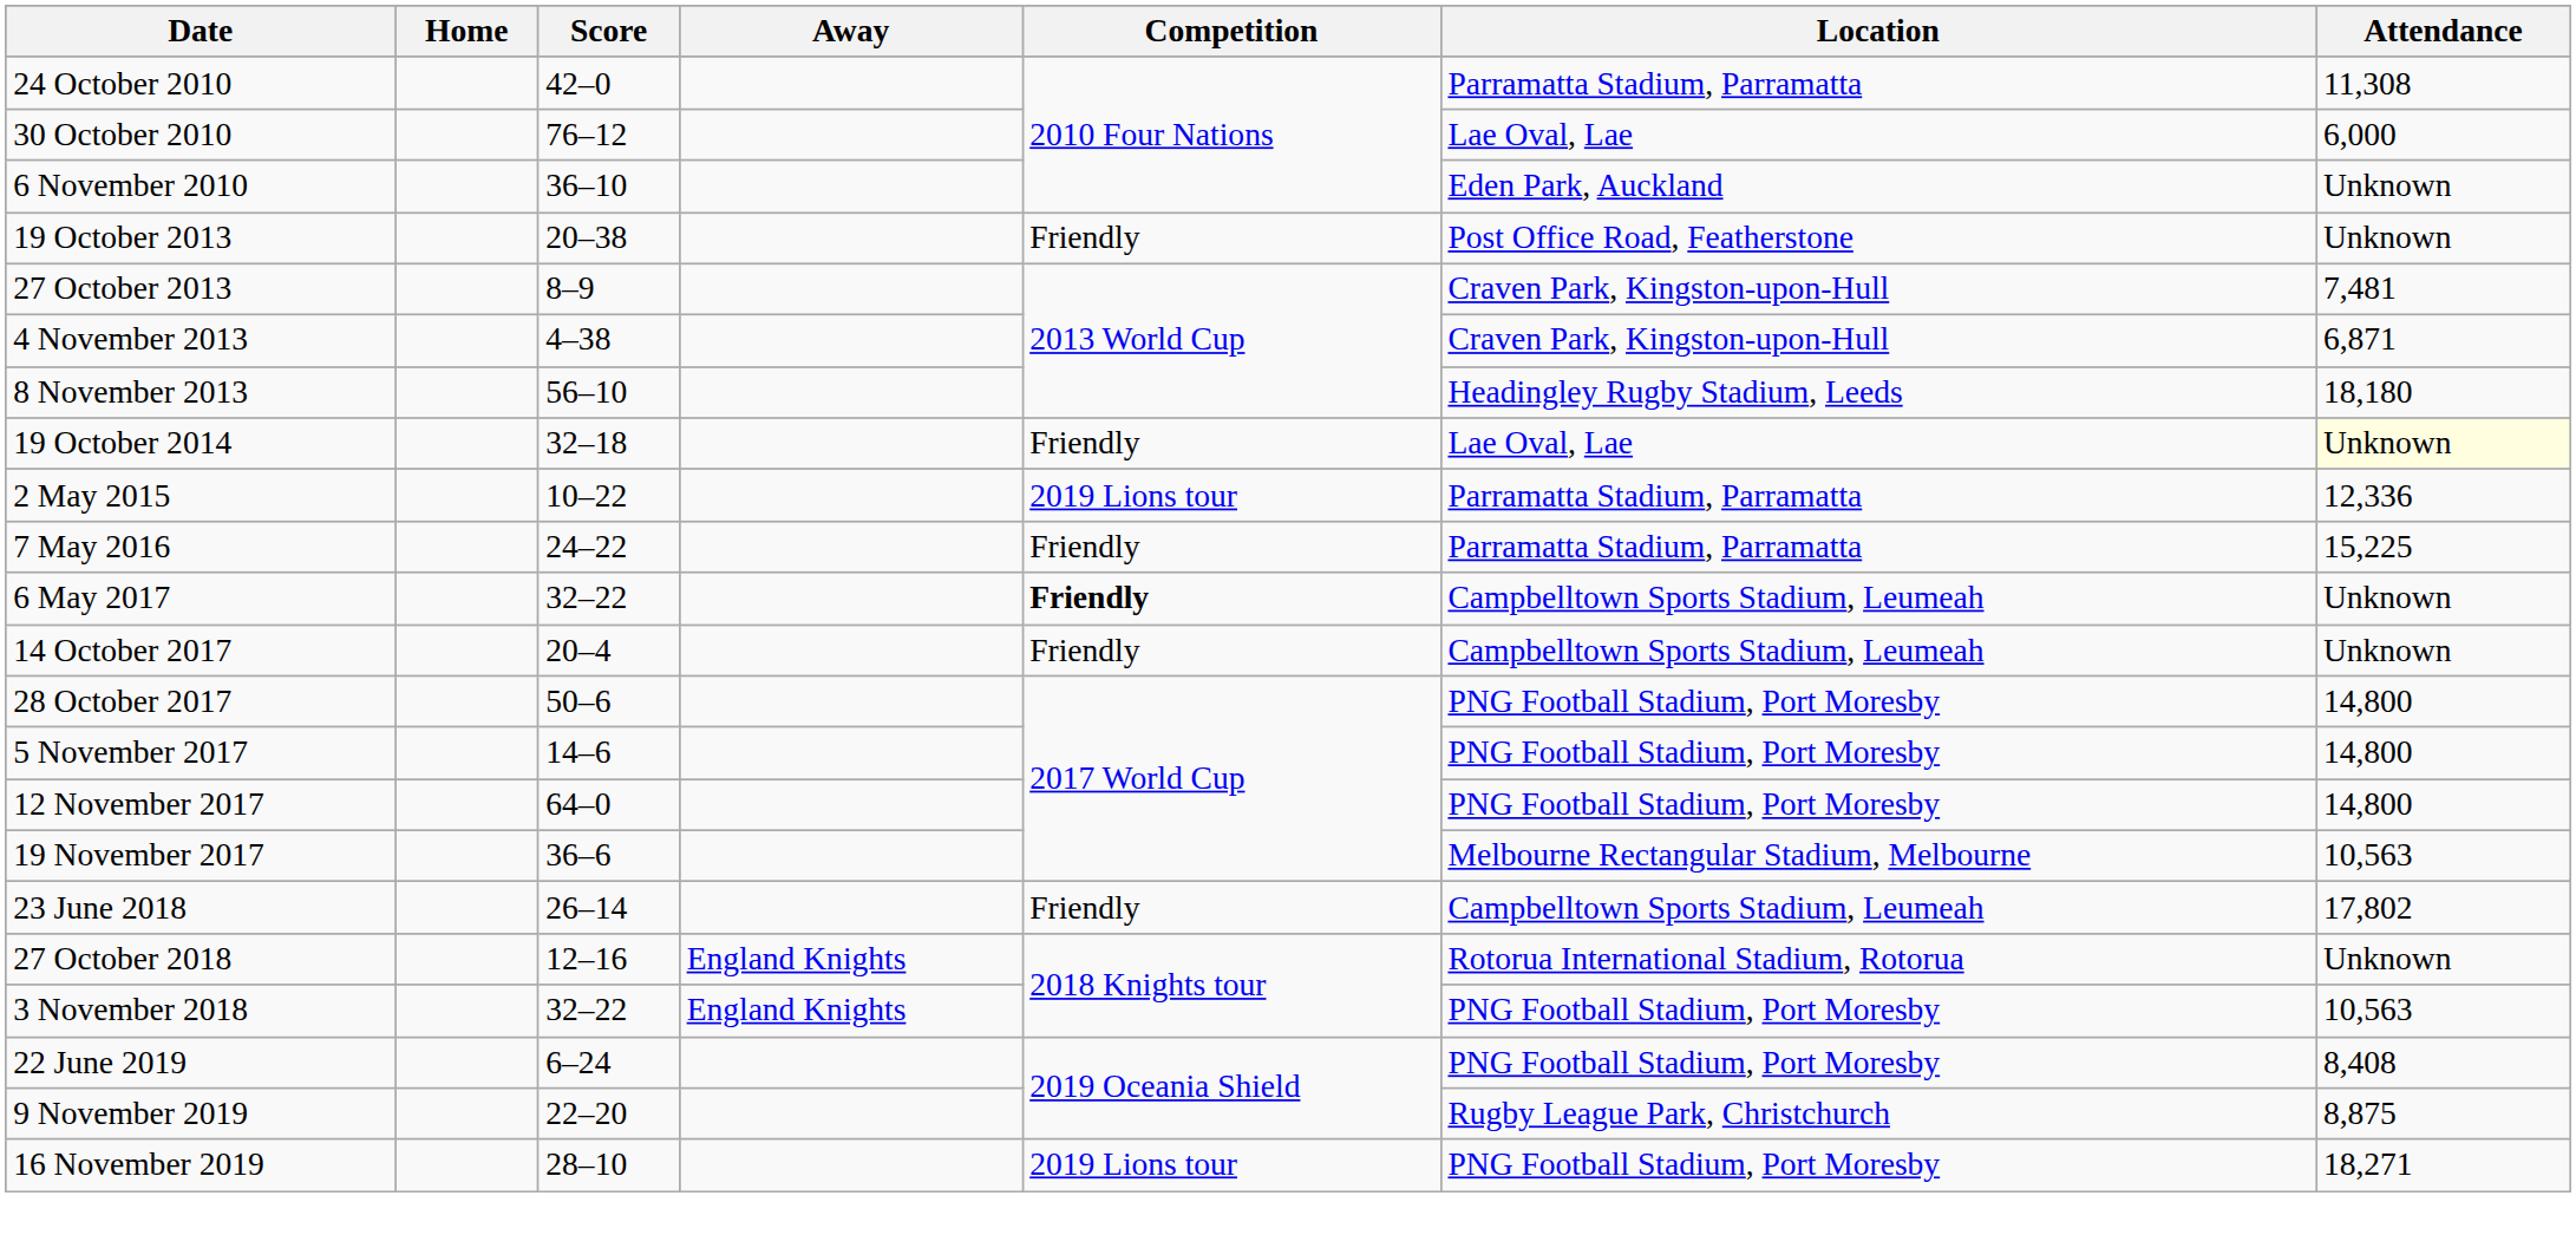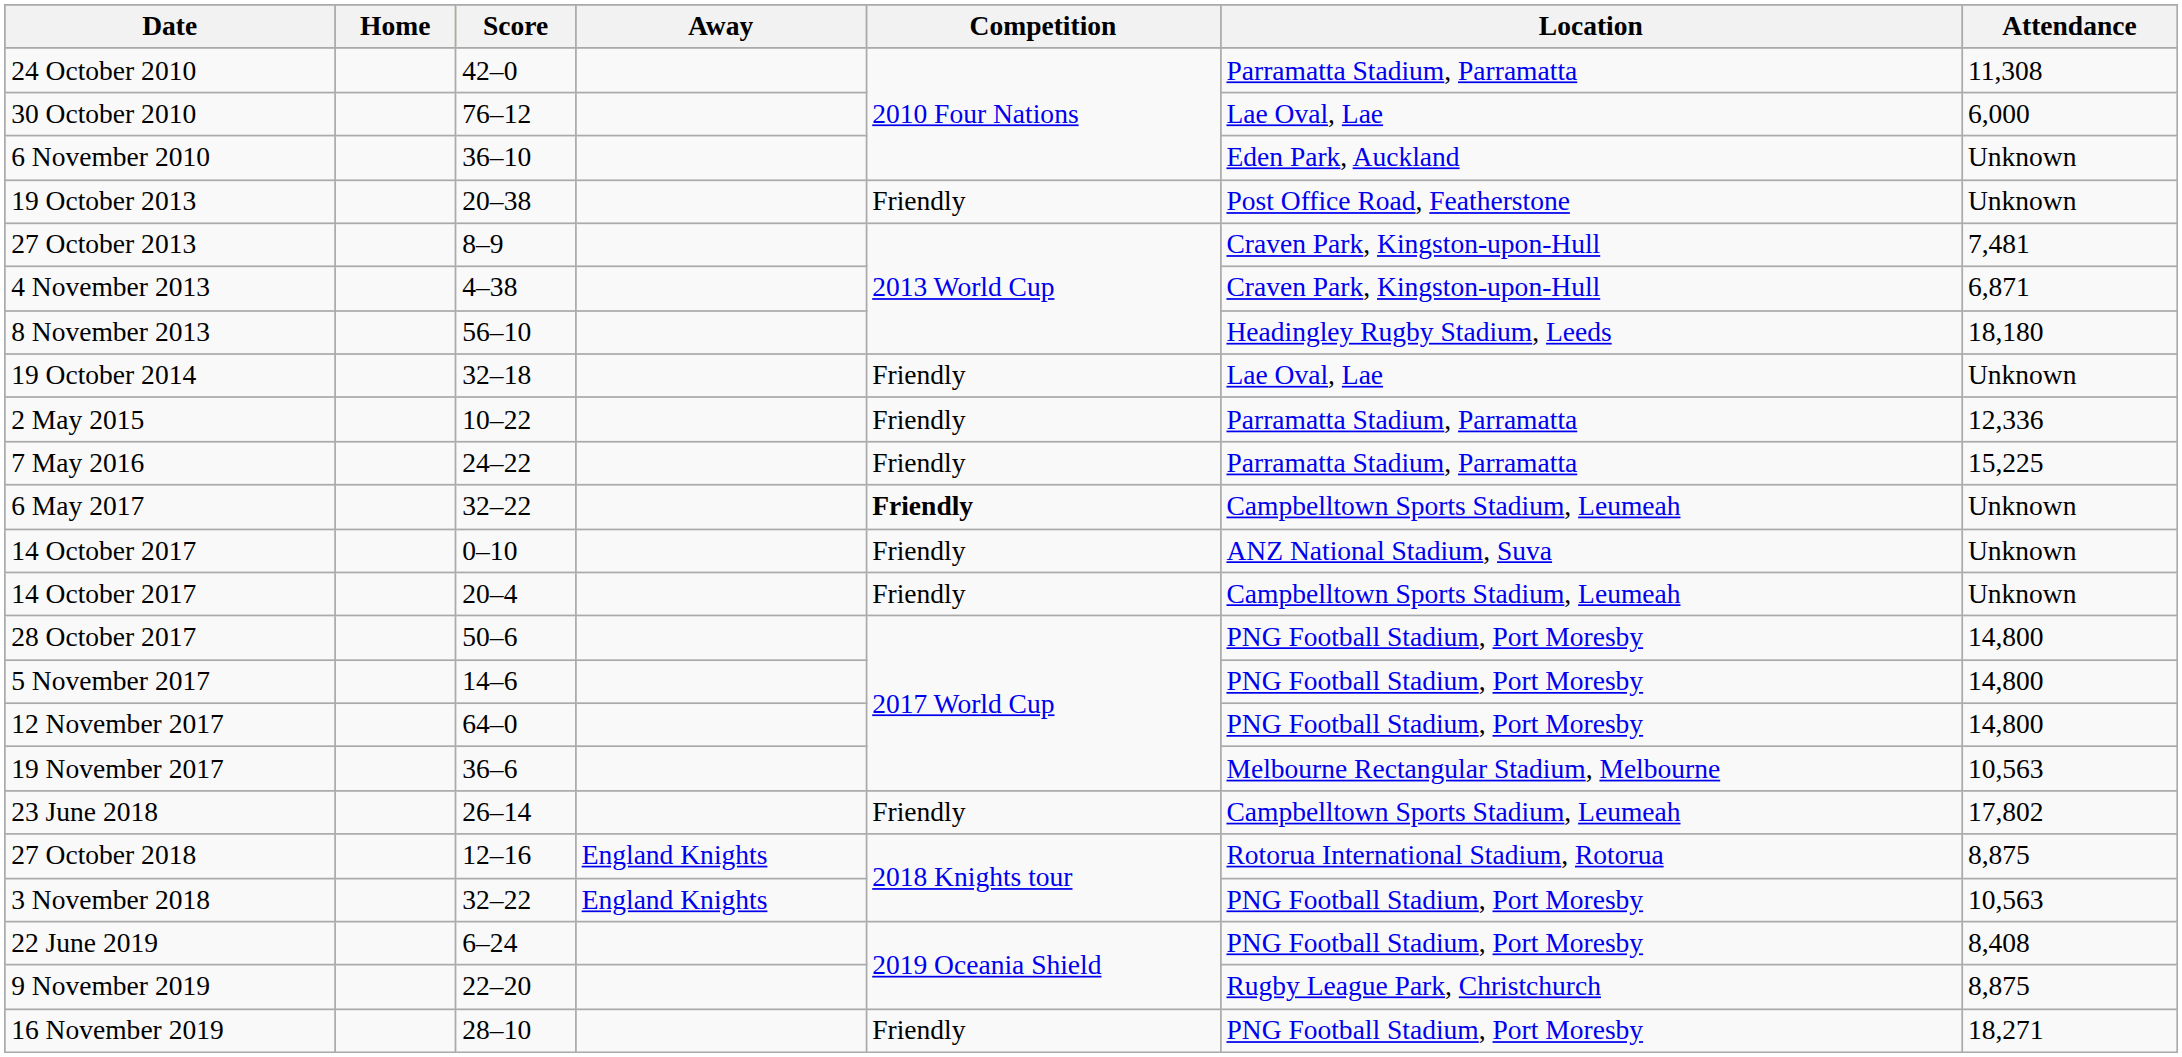 <table class="wikitable" width=100%>
 <tr bgcolor=#bdb76b>
 <th>Date</th>
 <th>Home</th>
 <th>Score</th>
 <th>Away</th>
 <th>Competition</th>
 <th>Location</th>
 <th>Attendance</th>
 </tr>
 <tr>
 <td>24 October 2010</td>
 <td></td>
 <td>42–0</td>
 <td></td>
 <td rowspan="3"><a href='#'>2010 Four Nations</a></td>
 <td> <a href='#'>Parramatta Stadium</a>, <a href='#'>Parramatta</a></td>
 <td>11,308</td>
 </tr>
 <tr>
 <td>30 October 2010</td>
 <td></td>
 <td>76–12</td>
 <td></td>
 <td> <a href='#'>Lae Oval</a>, <a href='#'>Lae</a></td>
 <td>6,000</td>
 </tr>
 <tr>
 <td>6 November 2010</td>
 <td></td>
 <td>36–10</td>
 <td></td>
 <td> <a href='#'>Eden Park</a>, <a href='#'>Auckland</a></td>
 <td>Unknown</td>
 </tr>
 <tr>
 <td>19 October 2013</td>
 <td></td>
 <td>20–38</td>
 <td></td>
 <td>Friendly</td>
 <td> <a href='#'>Post Office Road</a>, <a href='#'>Featherstone</a></td>
 <td>Unknown</td>
 </tr>
 <tr>
 <td>27 October 2013</td>
 <td></td>
 <td>8–9</td>
 <td></td>
 <td rowspan="3"><a href='#'>2013 World Cup</a></td>
 <td> <a href='#'>Craven Park</a>, <a href='#'>Kingston-upon-Hull</a></td>
 <td>7,481</td>
 </tr>
 <tr>
 <td>4 November 2013</td>
 <td></td>
 <td>4–38</td>
 <td></td>
 <td> <a href='#'>Craven Park</a>, <a href='#'>Kingston-upon-Hull</a></td>
 <td>6,871</td>
 </tr>
 <tr>
 <td>8 November 2013</td>
 <td></td>
 <td>56–10</td>
 <td></td>
 <td> <a href='#'>Headingley Rugby Stadium</a>, <a href='#'>Leeds</a></td>
 <td>18,180</td>
 </tr>
 <tr>
 <td>19 October 2014</td>
 <td></td>
 <td>32–18</td>
 <td></td>
 <td>Friendly</td>
 <td> <a href='#'>Lae Oval</a>, <a href='#'>Lae</a></td>
-<td style="background: lightyellow;">Unknown</td>
+<td>Unknown</td>
 </tr>
 <tr>
 <td>2 May 2015</td>
 <td></td>
 <td>10–22</td>
 <td></td>
-<td><a href='#'>2019 Lions tour</a></td>
+<td>Friendly</td>
 <td> <a href='#'>Parramatta Stadium</a>, <a href='#'>Parramatta</a></td>
 <td>12,336</td>
 </tr>
 <tr>
 <td>7 May 2016</td>
 <td></td>
 <td>24–22</td>
 <td></td>
 <td>Friendly</td>
 <td> <a href='#'>Parramatta Stadium</a>, <a href='#'>Parramatta</a></td>
 <td>15,225</td>
 </tr>
 <tr>
 <td>6 May 2017</td>
 <td></td>
 <td>32–22</td>
 <td></td>
 <td><strong>Friendly</strong></td>
 <td> <a href='#'>Campbelltown Sports Stadium</a>, <a href='#'>Leumeah</a></td>
+<td>Unknown</td>
+</tr>
+<tr>
+<td>14 October 2017</td>
+<td></td>
+<td>0–10</td>
+<td></td>
+<td>Friendly</td>
+<td> <a href='#'>ANZ National Stadium</a>, <a href='#'>Suva</a></td>
 <td>Unknown</td>
 </tr>
 <tr>
 <td>14 October 2017</td>
 <td></td>
 <td>20–4</td>
 <td></td>
 <td>Friendly</td>
 <td> <a href='#'>Campbelltown Sports Stadium</a>, <a href='#'>Leumeah</a></td>
 <td>Unknown</td>
 </tr>
 <tr>
 <td>28 October 2017</td>
 <td></td>
 <td>50–6</td>
 <td></td>
 <td rowspan="4"><a href='#'>2017 World Cup</a></td>
 <td> <a href='#'>PNG Football Stadium</a>, <a href='#'>Port Moresby</a></td>
 <td>14,800</td>
 </tr>
 <tr>
 <td>5 November 2017</td>
 <td></td>
 <td>14–6</td>
 <td></td>
 <td> <a href='#'>PNG Football Stadium</a>, <a href='#'>Port Moresby</a></td>
 <td>14,800</td>
 </tr>
 <tr>
 <td>12 November 2017</td>
 <td></td>
 <td>64–0</td>
 <td></td>
 <td> <a href='#'>PNG Football Stadium</a>, <a href='#'>Port Moresby</a></td>
 <td>14,800</td>
 </tr>
 <tr>
 <td>19 November 2017</td>
 <td></td>
 <td>36–6</td>
 <td></td>
 <td> <a href='#'>Melbourne Rectangular Stadium</a>, <a href='#'>Melbourne</a></td>
 <td>10,563</td>
 </tr>
 <tr>
 <td>23 June 2018</td>
 <td></td>
 <td>26–14</td>
 <td></td>
 <td>Friendly</td>
 <td> <a href='#'>Campbelltown Sports Stadium</a>, <a href='#'>Leumeah</a></td>
 <td>17,802</td>
 </tr>
 <tr>
 <td>27 October 2018</td>
 <td></td>
 <td>12–16</td>
 <td> <a href='#'>England Knights</a></td>
 <td rowspan=2><a href='#'>2018 Knights tour</a></td>
 <td> <a href='#'>Rotorua International Stadium</a>, <a href='#'>Rotorua</a></td>
-<td>Unknown</td>
+<td>8,875</td>
 </tr>
 <tr>
 <td>3 November 2018</td>
 <td></td>
 <td>32–22</td>
 <td> <a href='#'>England Knights</a></td>
 <td> <a href='#'>PNG Football Stadium</a>, <a href='#'>Port Moresby</a></td>
 <td>10,563</td>
 </tr>
 <tr>
 <td>22 June 2019</td>
 <td></td>
 <td>6–24</td>
 <td></td>
 <td rowspan="2"><a href='#'>2019 Oceania Shield</a></td>
 <td> <a href='#'>PNG Football Stadium</a>, <a href='#'>Port Moresby</a></td>
 <td>8,408</td>
 </tr>
 <tr>
 <td>9 November 2019</td>
 <td></td>
 <td>22–20</td>
 <td></td>
 <td> <a href='#'>Rugby League Park</a>, <a href='#'>Christchurch</a></td>
 <td>8,875</td>
 </tr>
 <tr>
 <td>16 November 2019</td>
 <td></td>
 <td>28–10</td>
 <td></td>
-<td><a href='#'>2019 Lions tour</a></td>
+<td>Friendly</td>
 <td> <a href='#'>PNG Football Stadium</a>, <a href='#'>Port Moresby</a></td>
 <td>18,271</td>
 </tr>
 </table>
